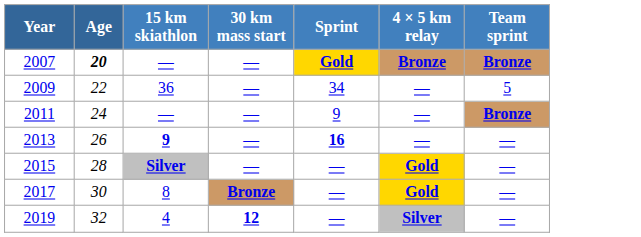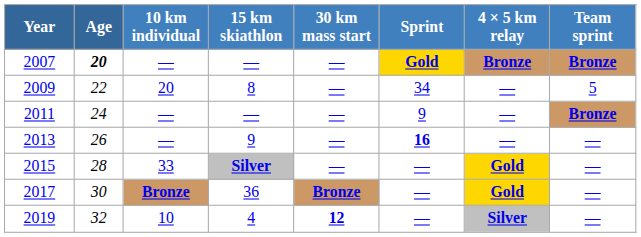 <table class="wikitable" style="font-size:95%; text-align:center; border:grey solid 1px; border-collapse:collapse; background:#ffffff;">
 <tr>
 <th style="background-color:#369; color:white; width:60px;"> Year </th>
 <th style="background-color:#369; color:white; width:40px;"> Age </th>
+<th style="background-color:#4180be; color:white; width:75px;"> 10 km <br> individual </th>
 <th style="background-color:#4180be; color:white; width:75px;"> 15 km <br> skiathlon </th>
 <th style="background-color:#4180be; color:white; width:75px;"> 30 km <br> mass start </th>
 <th style="background-color:#4180be; color:white; width:75px;"> Sprint </th>
 <th style="background-color:#4180be; color:white; width:75px;"> 4 × 5 km <br> relay </th>
 <th style="background-color:#4180be; color:white; width:75px;"> Team <br> sprint </th>
 </tr>
 <tr>
 <td><a href='#'>2007</a></td>
 <td><strong><em>20</em></strong></td>
 <td><a href='#'>—</a></td>
 <td><a href='#'>—</a></td>
+<td><a href='#'>—</a></td>
 <td style="background:gold;"><a href='#'><strong>Gold</strong></a></td>
 <td style="background:#c96;"><a href='#'><strong>Bronze</strong></a></td>
 <td style="background:#c96;"><a href='#'><strong>Bronze</strong></a></td>
 </tr>
 <tr>
 <td><a href='#'>2009</a></td>
 <td><em>22</em></td>
-<td><a href='#'>36</a></td>
+<td><a href='#'>20</a></td>
+<td><a href='#'>8</a></td>
 <td><a href='#'>—</a></td>
 <td><a href='#'>34</a></td>
 <td><a href='#'>—</a></td>
 <td><a href='#'>5</a></td>
 </tr>
 <tr>
 <td><a href='#'>2011</a></td>
 <td><em>24</em></td>
 <td><a href='#'>—</a></td>
 <td><a href='#'>—</a></td>
+<td><a href='#'>—</a></td>
 <td><a href='#'>9</a></td>
 <td><a href='#'>—</a></td>
 <td style="background:#c96;"><a href='#'><strong>Bronze</strong></a></td>
 </tr>
 <tr>
 <td><a href='#'>2013</a></td>
 <td><em>26</em></td>
-<td><strong><a href='#'>9</a></strong></td>
+<td><a href='#'>—</a></td>
+<td><a href='#'>9</a></td>
 <td><a href='#'>—</a></td>
 <td><strong><a href='#'>16</a></strong></td>
 <td><a href='#'>—</a></td>
 <td><a href='#'>—</a></td>
 </tr>
 <tr>
 <td><a href='#'>2015</a></td>
 <td><em>28</em></td>
+<td><a href='#'>33</a></td>
 <td style="background:silver;"><a href='#'><strong>Silver</strong></a></td>
 <td><a href='#'>—</a></td>
 <td><a href='#'>—</a></td>
 <td style="background:gold;"><a href='#'><strong>Gold</strong></a></td>
 <td><a href='#'>—</a></td>
 </tr>
 <tr>
 <td><a href='#'>2017</a></td>
 <td><em>30</em></td>
-<td><a href='#'>8</a></td>
+<td style="background:#c96;"><a href='#'><strong>Bronze</strong></a></td>
+<td><a href='#'>36</a></td>
 <td style="background:#c96;"><a href='#'><strong>Bronze</strong></a></td>
 <td><a href='#'>—</a></td>
 <td style="background:gold;"><a href='#'><strong>Gold</strong></a></td>
 <td><a href='#'>—</a></td>
 </tr>
 <tr>
 <td><a href='#'>2019</a></td>
 <td><em>32</em></td>
+<td><a href='#'>10</a></td>
 <td><a href='#'>4</a></td>
 <td><strong><a href='#'>12</a></strong></td>
 <td><a href='#'>—</a></td>
 <td style="background:silver;"><a href='#'><strong>Silver</strong></a></td>
 <td><a href='#'>—</a></td>
 </tr>
 </table>
